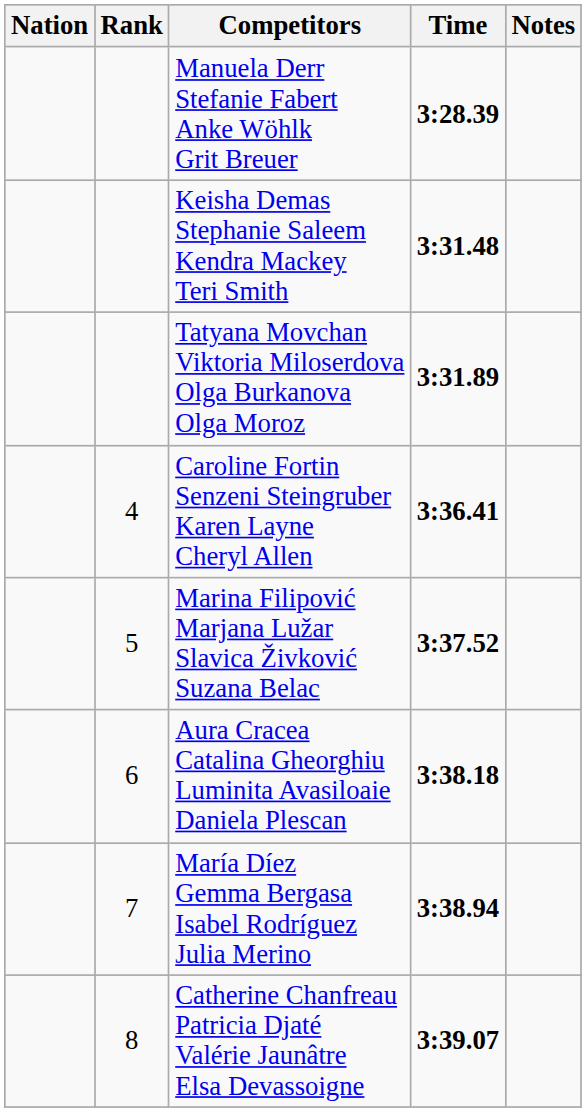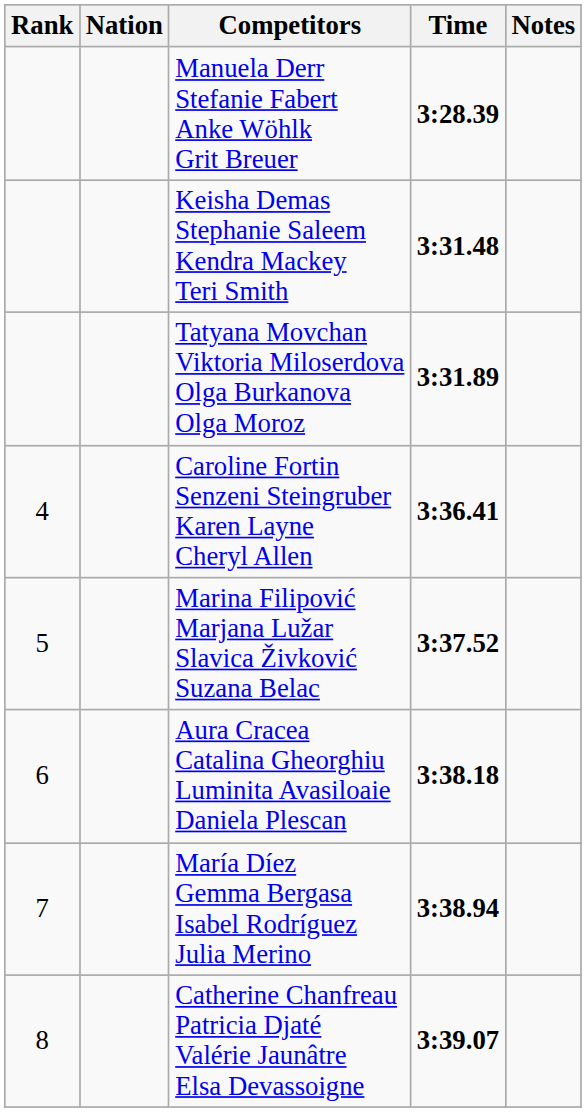 <table class="wikitable sortable" style="text-align:center">
 <tr>
+<th>Rank</th>
 <th>Nation</th>
-<th>Rank</th>
 <th>Competitors</th>
 <th>Time</th>
 <th>Notes</th>
 </tr>
 <tr>
+<td></td>
 <td align=left></td>
-<td></td>
 <td align=left><a href='#'>Manuela Derr</a><br><a href='#'>Stefanie Fabert</a><br><a href='#'>Anke Wöhlk</a><br><a href='#'>Grit Breuer</a></td>
 <td><strong>3:28.39</strong></td>
 <td></td>
 </tr>
 <tr>
+<td></td>
 <td align=left></td>
-<td></td>
 <td align=left><a href='#'>Keisha Demas</a><br><a href='#'>Stephanie Saleem</a><br><a href='#'>Kendra Mackey</a><br><a href='#'>Teri Smith</a></td>
 <td><strong>3:31.48</strong></td>
 <td></td>
 </tr>
 <tr>
+<td></td>
 <td align=left></td>
-<td></td>
 <td align=left><a href='#'>Tatyana Movchan</a><br><a href='#'>Viktoria Miloserdova</a><br><a href='#'>Olga Burkanova</a><br><a href='#'>Olga Moroz</a></td>
 <td><strong>3:31.89</strong></td>
 <td></td>
 </tr>
 <tr>
+<td>4</td>
 <td align=left></td>
-<td>4</td>
 <td align=left><a href='#'>Caroline Fortin</a><br><a href='#'>Senzeni Steingruber</a><br><a href='#'>Karen Layne</a><br><a href='#'>Cheryl Allen</a></td>
 <td><strong>3:36.41</strong></td>
 <td></td>
 </tr>
 <tr>
+<td>5</td>
 <td align=left></td>
-<td>5</td>
 <td align=left><a href='#'>Marina Filipović</a><br><a href='#'>Marjana Lužar</a><br><a href='#'>Slavica Živković</a><br><a href='#'>Suzana Belac</a></td>
 <td><strong>3:37.52</strong></td>
 <td></td>
 </tr>
 <tr>
+<td>6</td>
 <td align=left></td>
-<td>6</td>
 <td align=left><a href='#'>Aura Cracea</a><br><a href='#'>Catalina Gheorghiu</a><br><a href='#'>Luminita Avasiloaie</a><br><a href='#'>Daniela Plescan</a></td>
 <td><strong>3:38.18</strong></td>
 <td></td>
 </tr>
 <tr>
+<td>7</td>
 <td align=left></td>
-<td>7</td>
 <td align=left><a href='#'>María Díez</a><br><a href='#'>Gemma Bergasa</a><br><a href='#'>Isabel Rodríguez</a><br><a href='#'>Julia Merino</a></td>
 <td><strong>3:38.94</strong></td>
 <td></td>
 </tr>
 <tr>
+<td>8</td>
 <td align=left></td>
-<td>8</td>
 <td align=left><a href='#'>Catherine Chanfreau</a><br><a href='#'>Patricia Djaté</a><br><a href='#'>Valérie Jaunâtre</a><br><a href='#'>Elsa Devassoigne</a></td>
 <td><strong>3:39.07</strong></td>
 <td></td>
 </tr>
 </table>
